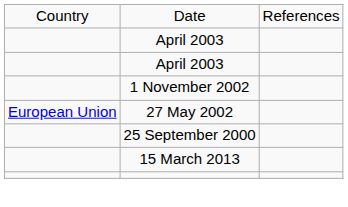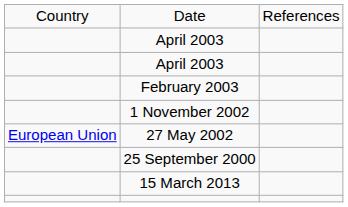 <table class="wikitable" style="text-align:center">
 <tr>
 <td>Country</td>
 <td>Date</td>
 <td>References</td>
 </tr>
 <tr>
 <td></td>
 <td>April 2003</td>
 <td></td>
 </tr>
 <tr>
 <td></td>
 <td>April 2003</td>
+<td></td>
+</tr>
+<tr>
+<td></td>
+<td>February 2003</td>
 <td></td>
 </tr>
 <tr>
 <td></td>
 <td>1 November 2002</td>
 <td></td>
 </tr>
 <tr>
 <td> <a href='#'>European Union</a></td>
 <td>27 May 2002</td>
 <td></td>
 </tr>
 <tr>
 <td></td>
 <td>25 September 2000</td>
 <td></td>
 </tr>
 <tr>
 <td></td>
 <td>15 March 2013</td>
 <td></td>
 </tr>
 <tr>
 <td></td>
 <td></td>
 <td></td>
 </tr>
 </table>
